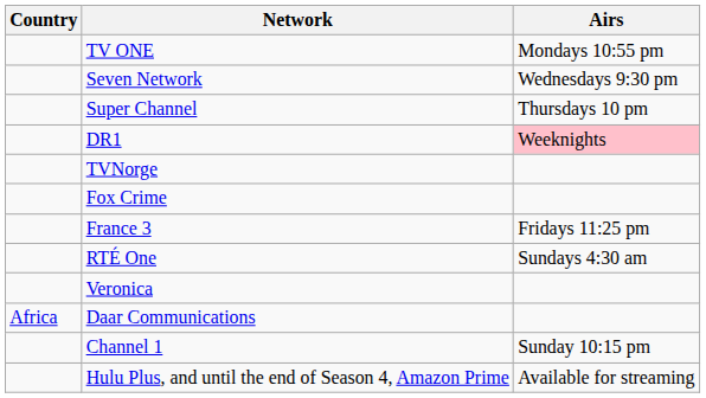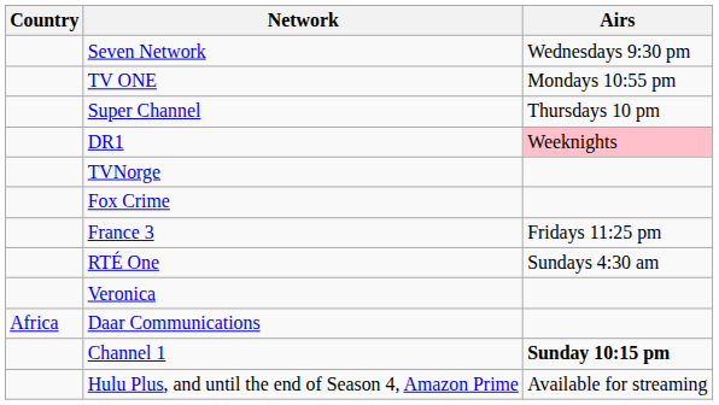 <table class="wikitable">
 <tr>
 <th>Country</th>
 <th>Network</th>
 <th>Airs</th>
 </tr>
 <tr>
 <td></td>
-<td><a href='#'>TV ONE</a></td>
-<td>Mondays 10:55 pm</td>
+<td><a href='#'>Seven Network</a></td>
+<td>Wednesdays 9:30 pm</td>
 </tr>
 <tr>
 <td></td>
-<td><a href='#'>Seven Network</a></td>
-<td>Wednesdays 9:30 pm</td>
+<td><a href='#'>TV ONE</a></td>
+<td>Mondays 10:55 pm</td>
 </tr>
 <tr>
 <td></td>
 <td><a href='#'>Super Channel</a></td>
 <td>Thursdays 10 pm</td>
 </tr>
 <tr>
 <td></td>
 <td><a href='#'>DR1</a></td>
 <td style="background: pink;">Weeknights</td>
 </tr>
 <tr>
 <td></td>
 <td><a href='#'>TVNorge</a></td>
 <td></td>
 </tr>
 <tr>
 <td></td>
 <td><a href='#'>Fox Crime</a></td>
 <td></td>
 </tr>
 <tr>
 <td></td>
 <td><a href='#'>France 3</a></td>
 <td>Fridays 11:25 pm</td>
 </tr>
 <tr>
 <td></td>
 <td><a href='#'>RTÉ One</a></td>
 <td>Sundays 4:30 am</td>
 </tr>
 <tr>
 <td></td>
 <td><a href='#'>Veronica</a></td>
 <td></td>
 </tr>
 <tr>
 <td> <a href='#'>Africa</a></td>
 <td><a href='#'>Daar Communications</a></td>
 <td></td>
 </tr>
 <tr>
 <td></td>
 <td><a href='#'>Channel 1</a></td>
-<td>Sunday 10:15 pm</td>
+<td><strong>Sunday 10:15 pm</strong></td>
 </tr>
 <tr>
 <td></td>
 <td><a href='#'>Hulu Plus</a>, and until the end of Season 4, <a href='#'>Amazon Prime</a></td>
 <td>Available for streaming</td>
 </tr>
 </table>
